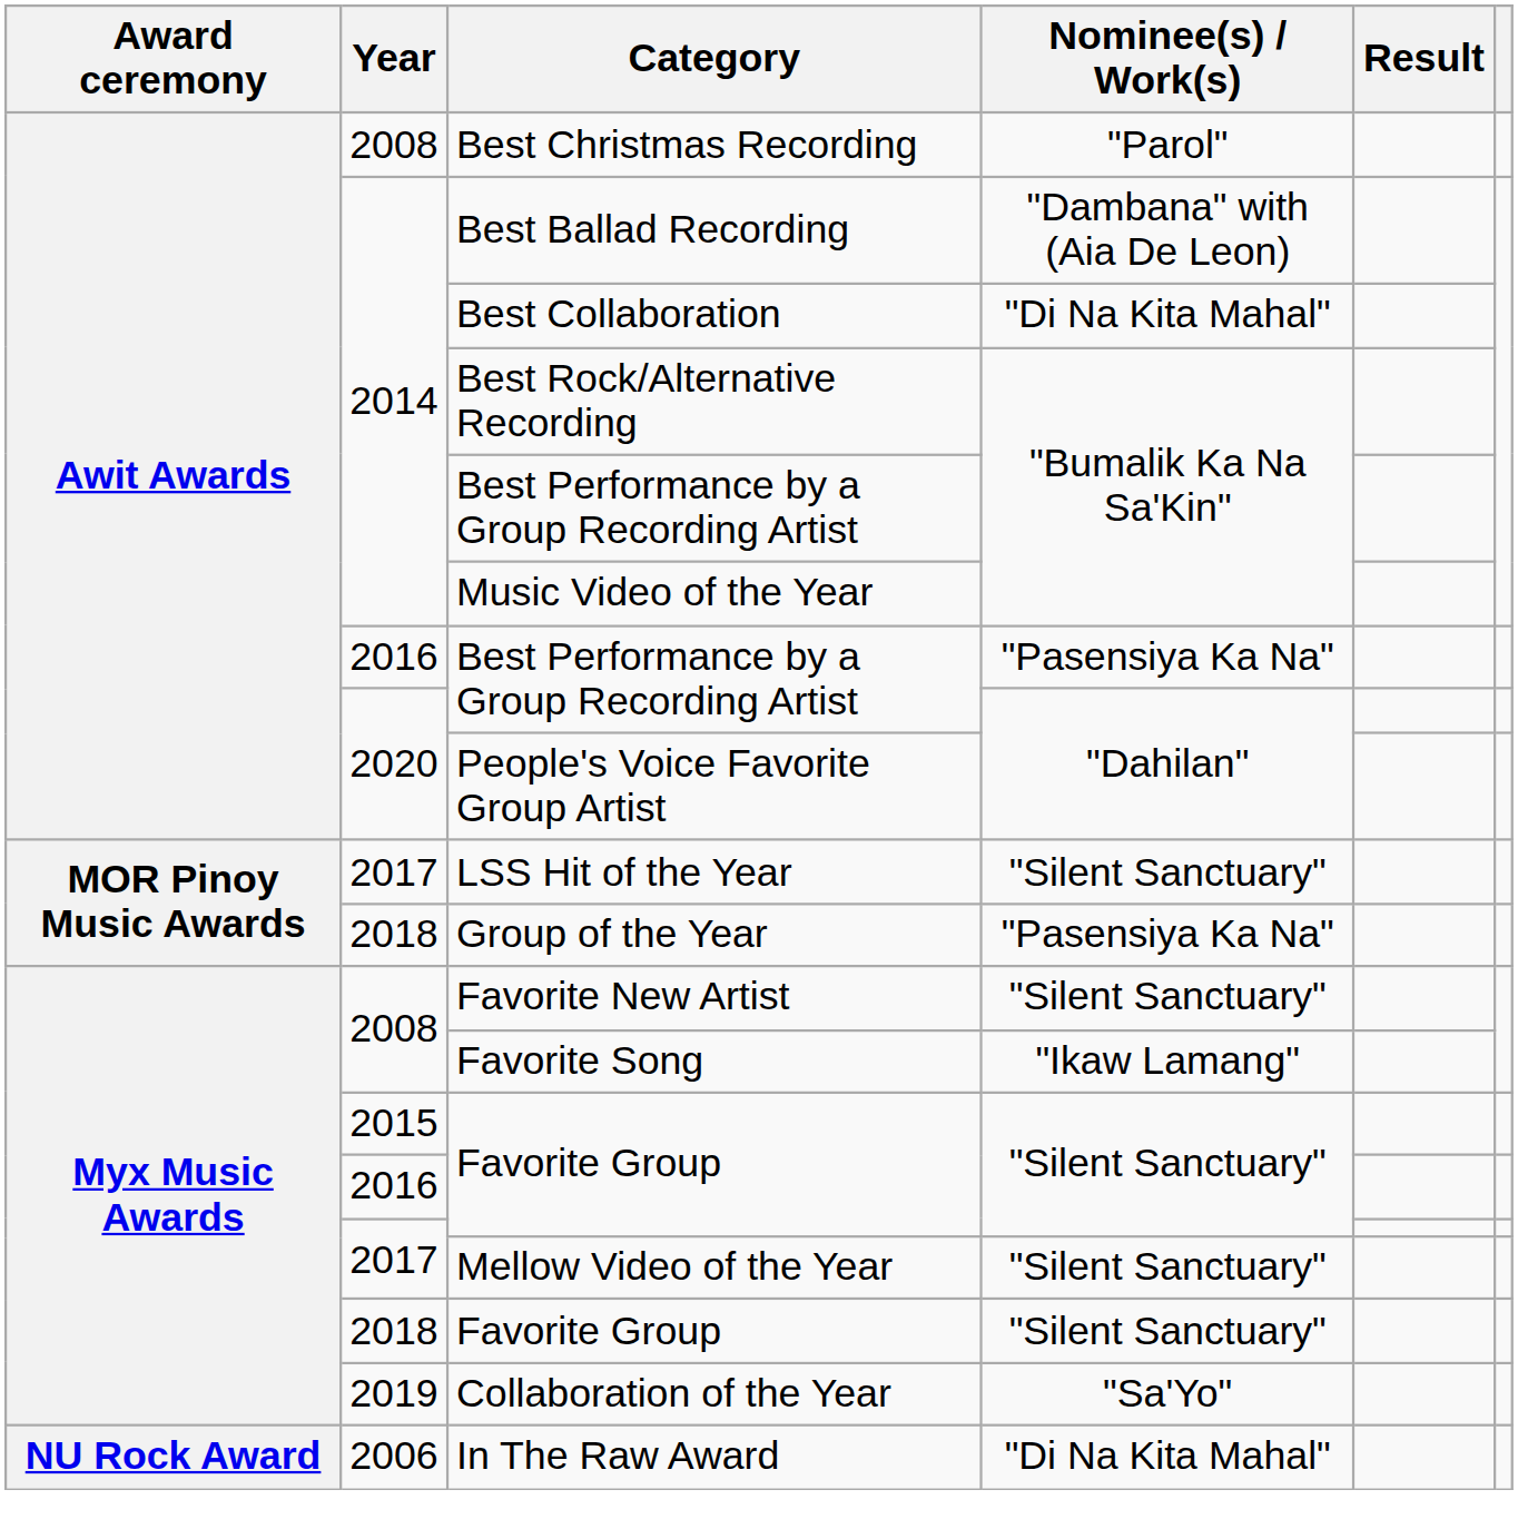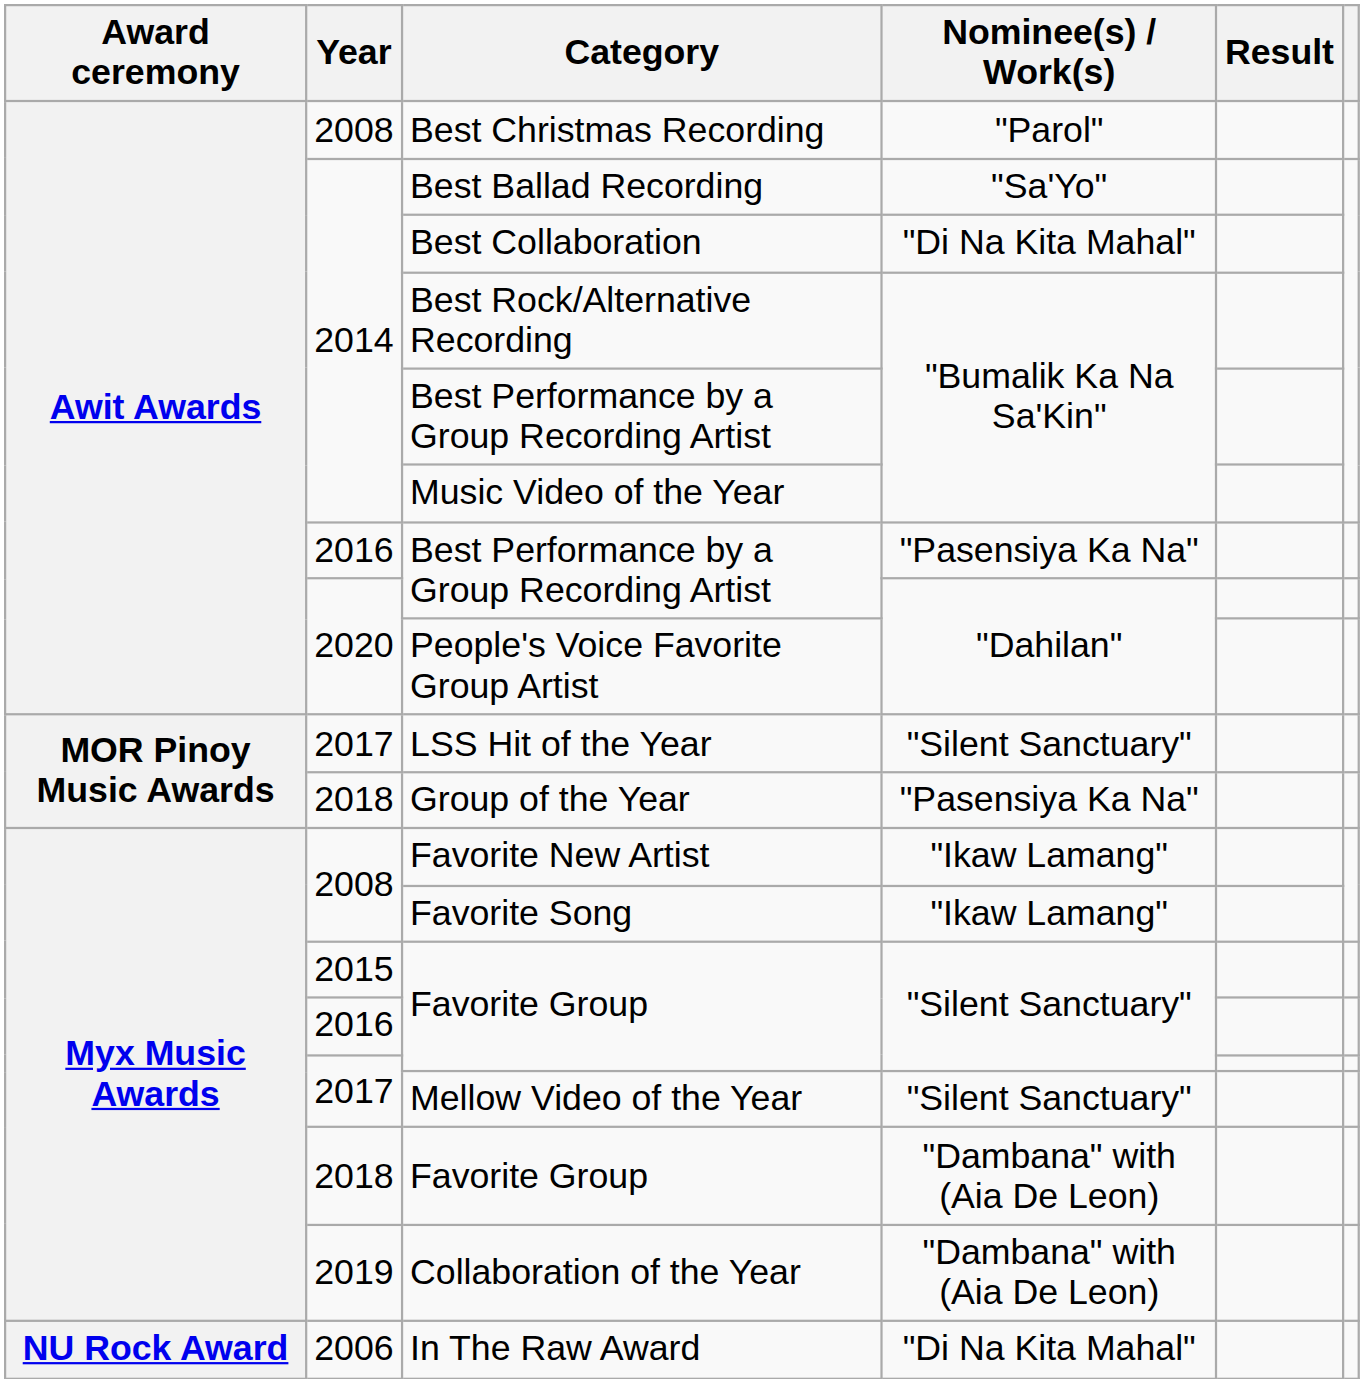 <table class="wikitable sortable">
 <tr>
 <th>Award ceremony</th>
 <th>Year</th>
 <th>Category</th>
 <th>Nominee(s) / Work(s)</th>
 <th>Result</th>
 <th></th>
 </tr>
 <tr>
 <th rowspan="9"><a href='#'>Awit Awards</a></th>
 <td>2008</td>
 <td>Best Christmas Recording</td>
 <td align=center>"Parol"</td>
 <td></td>
 <td></td>
 </tr>
 <tr>
 <td rowspan="5">2014</td>
 <td>Best Ballad Recording</td>
-<td align=center>"Dambana" with (Aia De Leon)</td>
+<td align=center>"Sa'Yo"</td>
 <td></td>
 <td align=center rowspan="5"></td>
 </tr>
 <tr>
 <td>Best Collaboration</td>
 <td align=center>"Di Na Kita Mahal"</td>
 <td></td>
 </tr>
 <tr>
 <td>Best Rock/Alternative Recording</td>
 <td align=center rowspan="3">"Bumalik Ka Na Sa'Kin"</td>
 <td></td>
 </tr>
 <tr>
 <td>Best Performance by a Group Recording Artist</td>
 <td></td>
 </tr>
 <tr>
 <td>Music Video of the Year</td>
 <td></td>
 </tr>
 <tr>
 <td>2016</td>
 <td rowspan="2">Best Performance by a Group Recording Artist</td>
 <td align=center>"Pasensiya Ka Na"</td>
 <td></td>
 <td></td>
 </tr>
 <tr>
 <td rowspan="2">2020</td>
 <td align=center rowspan="2">"Dahilan"</td>
 <td></td>
 <td></td>
 </tr>
 <tr>
 <td>People's Voice Favorite Group Artist</td>
 <td></td>
 <td></td>
 </tr>
 <tr>
 <th rowspan="2">MOR Pinoy Music Awards</th>
 <td>2017</td>
 <td>LSS Hit of the Year</td>
 <td align=center>"Silent Sanctuary"</td>
 <td></td>
 <td align=center></td>
 </tr>
 <tr>
 <td>2018</td>
 <td>Group of the Year</td>
 <td align=center>"Pasensiya Ka Na"</td>
 <td></td>
 <td></td>
 </tr>
 <tr>
 <th rowspan="8"><a href='#'>Myx Music Awards</a></th>
 <td rowspan="2">2008</td>
 <td>Favorite New Artist</td>
-<td align=center>"Silent Sanctuary"</td>
+<td align=center>"Ikaw Lamang"</td>
 <td></td>
 <td rowspan="2" align=center></td>
 </tr>
 <tr>
 <td>Favorite Song</td>
 <td align=center>"Ikaw Lamang"</td>
 <td></td>
 </tr>
 <tr>
 <td>2015</td>
 <td rowspan="3">Favorite Group</td>
 <td align=center rowspan="3">"Silent Sanctuary"</td>
 <td></td>
 <td></td>
 </tr>
 <tr>
 <td>2016</td>
 <td></td>
 <td></td>
 </tr>
 <tr>
 <td rowspan="2">2017</td>
 <td></td>
 <td></td>
 </tr>
 <tr>
 <td>Mellow Video of the Year</td>
 <td align=center>"Silent Sanctuary"</td>
 <td></td>
 <td></td>
 </tr>
 <tr>
 <td>2018</td>
 <td>Favorite Group</td>
-<td align=center>"Silent Sanctuary"</td>
+<td align=center>"Dambana" with (Aia De Leon)</td>
 <td></td>
 <td></td>
 </tr>
 <tr>
 <td>2019</td>
 <td>Collaboration of the Year</td>
-<td align=center>"Sa'Yo"</td>
+<td align=center>"Dambana" with (Aia De Leon)</td>
 <td></td>
 <td></td>
 </tr>
 <tr>
 <th><a href='#'>NU Rock Award</a></th>
 <td>2006</td>
 <td>In The Raw Award</td>
 <td align=center>"Di Na Kita Mahal"</td>
 <td></td>
 <td></td>
 </tr>
 </table>
